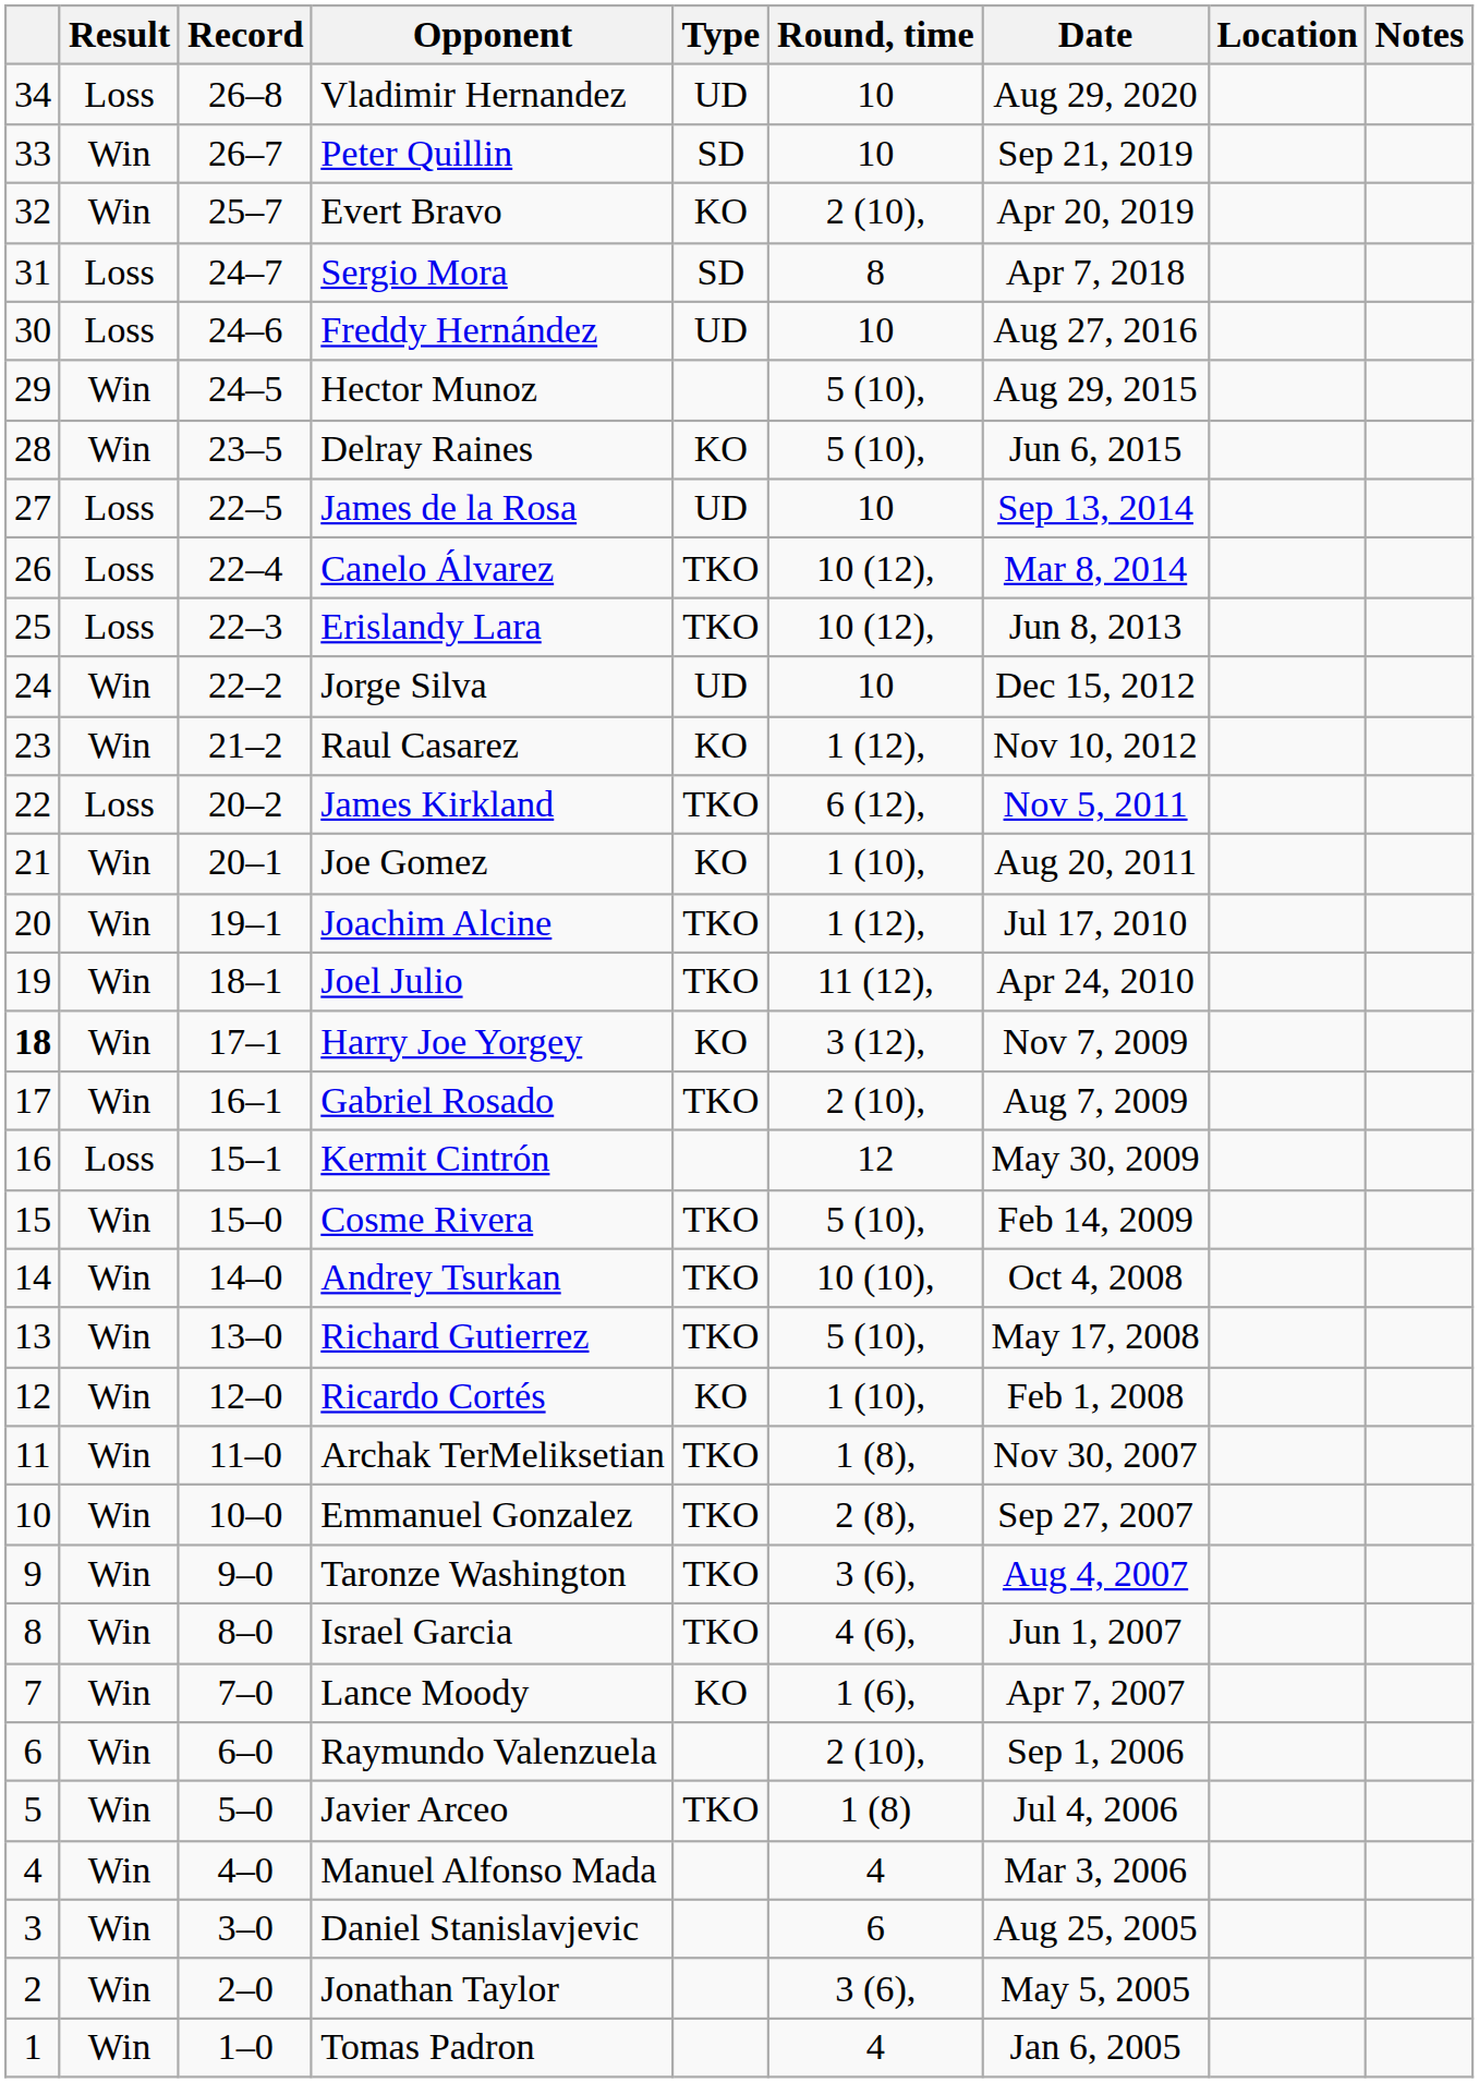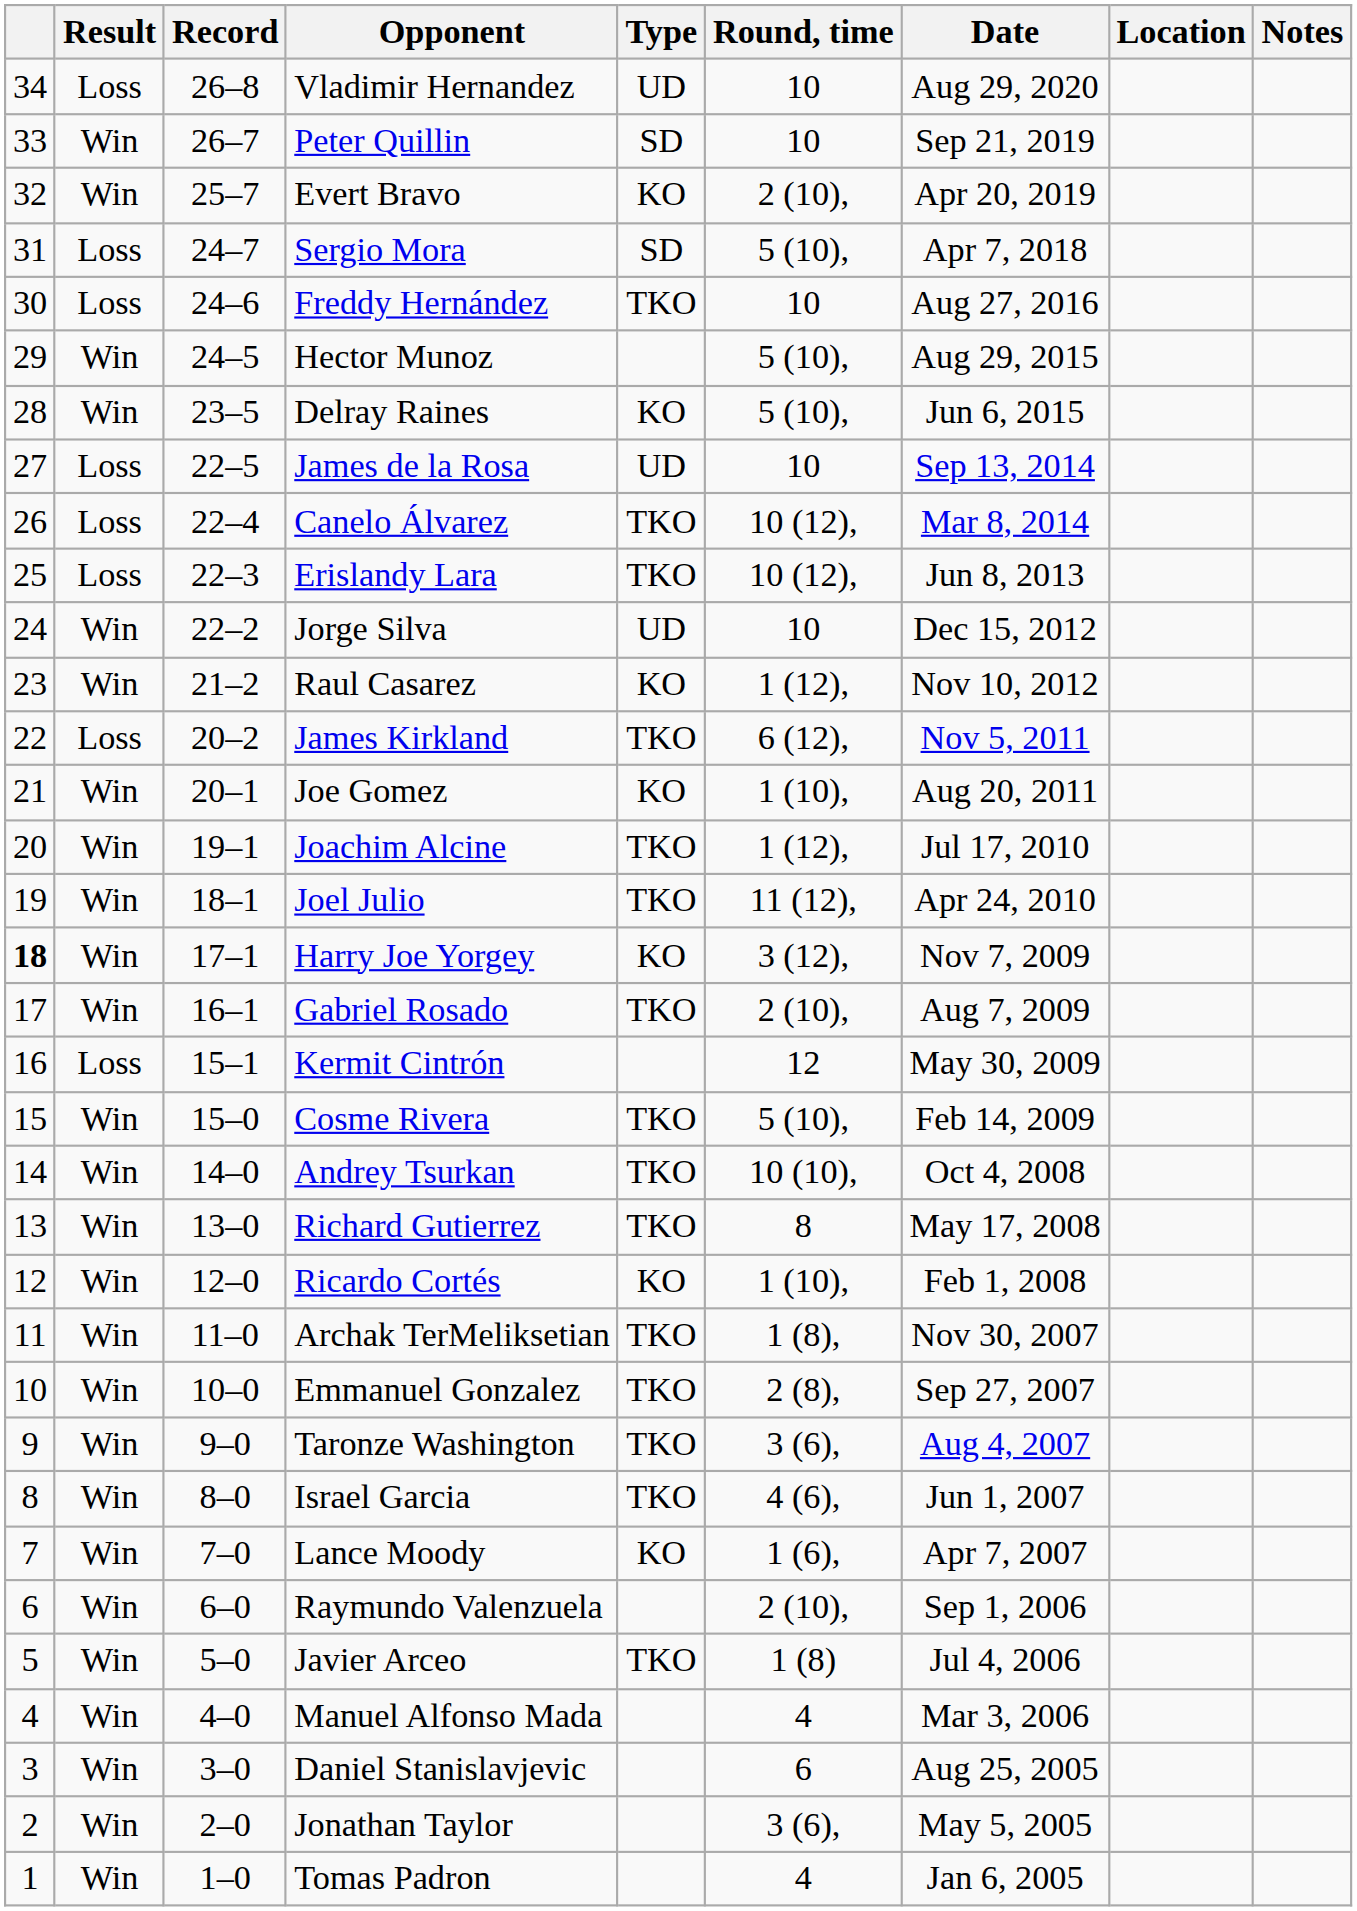 <table class="wikitable" style="text-align:center">
 <tr>
 <th></th>
 <th>Result</th>
 <th>Record</th>
 <th>Opponent</th>
 <th>Type</th>
 <th>Round, time</th>
 <th>Date</th>
 <th>Location</th>
 <th>Notes</th>
 </tr>
 <tr>
 <td>34</td>
 <td>Loss</td>
 <td>26–8</td>
 <td style="text-align:left;">Vladimir Hernandez</td>
 <td>UD</td>
 <td>10</td>
 <td>Aug 29, 2020</td>
 <td style="text-align:left;"></td>
 <td></td>
 </tr>
 <tr>
 <td>33</td>
 <td>Win</td>
 <td>26–7</td>
 <td style="text-align:left;"><a href='#'>Peter Quillin</a></td>
 <td>SD</td>
 <td>10</td>
 <td>Sep 21, 2019</td>
 <td style="text-align:left;"></td>
 <td></td>
 </tr>
 <tr>
 <td>32</td>
 <td>Win</td>
 <td>25–7</td>
 <td style="text-align:left;">Evert Bravo</td>
 <td>KO</td>
 <td>2 (10), </td>
 <td>Apr 20, 2019</td>
 <td style="text-align:left;"></td>
 <td></td>
 </tr>
 <tr>
 <td>31</td>
 <td>Loss</td>
 <td>24–7</td>
 <td style="text-align:left;"><a href='#'>Sergio Mora</a></td>
 <td>SD</td>
-<td>8</td>
+<td>5 (10), </td>
 <td>Apr 7, 2018</td>
 <td style="text-align:left;"></td>
 <td></td>
 </tr>
 <tr>
 <td>30</td>
 <td>Loss</td>
 <td>24–6</td>
 <td style="text-align:left;"><a href='#'>Freddy Hernández</a></td>
-<td>UD</td>
+<td>TKO</td>
 <td>10</td>
 <td>Aug 27, 2016</td>
 <td style="text-align:left;"></td>
 <td></td>
 </tr>
 <tr>
 <td>29</td>
 <td>Win</td>
 <td>24–5</td>
 <td style="text-align:left;">Hector Munoz</td>
 <td></td>
 <td>5 (10), </td>
 <td>Aug 29, 2015</td>
 <td style="text-align:left;"></td>
 <td></td>
 </tr>
 <tr>
 <td>28</td>
 <td>Win</td>
 <td>23–5</td>
 <td style="text-align:left;">Delray Raines</td>
 <td>KO</td>
 <td>5 (10), </td>
 <td>Jun 6, 2015</td>
 <td style="text-align:left;"></td>
 <td></td>
 </tr>
 <tr>
 <td>27</td>
 <td>Loss</td>
 <td>22–5</td>
 <td style="text-align:left;"><a href='#'>James de la Rosa</a></td>
 <td>UD</td>
 <td>10</td>
 <td><a href='#'>Sep 13, 2014</a></td>
 <td style="text-align:left;"></td>
 <td></td>
 </tr>
 <tr>
 <td>26</td>
 <td>Loss</td>
 <td>22–4</td>
 <td style="text-align:left;"><a href='#'>Canelo Álvarez</a></td>
 <td>TKO</td>
 <td>10 (12), </td>
 <td><a href='#'>Mar 8, 2014</a></td>
 <td style="text-align:left;"></td>
 <td></td>
 </tr>
 <tr>
 <td>25</td>
 <td>Loss</td>
 <td>22–3</td>
 <td style="text-align:left;"><a href='#'>Erislandy Lara</a></td>
 <td>TKO</td>
 <td>10 (12), </td>
 <td>Jun 8, 2013</td>
 <td style="text-align:left;"></td>
 <td style="text-align:left;"></td>
 </tr>
 <tr>
 <td>24</td>
 <td>Win</td>
 <td>22–2</td>
 <td style="text-align:left;">Jorge Silva</td>
 <td>UD</td>
 <td>10</td>
 <td>Dec 15, 2012</td>
 <td style="text-align:left;"></td>
 <td></td>
 </tr>
 <tr>
 <td>23</td>
 <td>Win</td>
 <td>21–2</td>
 <td style="text-align:left;">Raul Casarez</td>
 <td>KO</td>
 <td>1 (12), </td>
 <td>Nov 10, 2012</td>
 <td style="text-align:left;"></td>
 <td></td>
 </tr>
 <tr>
 <td>22</td>
 <td>Loss</td>
 <td>20–2</td>
 <td style="text-align:left;"><a href='#'>James Kirkland</a></td>
 <td>TKO</td>
 <td>6 (12), </td>
 <td><a href='#'>Nov 5, 2011</a></td>
 <td style="text-align:left;"></td>
 <td style="text-align:left;"></td>
 </tr>
 <tr>
 <td>21</td>
 <td>Win</td>
 <td>20–1</td>
 <td style="text-align:left;">Joe Gomez</td>
 <td>KO</td>
 <td>1 (10), </td>
 <td>Aug 20, 2011</td>
 <td style="text-align:left;"></td>
 <td style="text-align:left;"></td>
 </tr>
 <tr>
 <td>20</td>
 <td>Win</td>
 <td>19–1</td>
 <td style="text-align:left;"><a href='#'>Joachim Alcine</a></td>
 <td>TKO</td>
 <td>1 (12), </td>
 <td>Jul 17, 2010</td>
 <td style="text-align:left;"></td>
 <td style="text-align:left;"></td>
 </tr>
 <tr>
 <td>19</td>
 <td>Win</td>
 <td>18–1</td>
 <td style="text-align:left;"><a href='#'>Joel Julio</a></td>
 <td>TKO</td>
 <td>11 (12), </td>
 <td>Apr 24, 2010</td>
 <td style="text-align:left;"></td>
 <td style="text-align:left;"></td>
 </tr>
 <tr>
 <td><strong>18</strong></td>
 <td>Win</td>
 <td>17–1</td>
 <td style="text-align:left;"><a href='#'>Harry Joe Yorgey</a></td>
 <td>KO</td>
 <td>3 (12), </td>
 <td>Nov 7, 2009</td>
 <td style="text-align:left;"></td>
 <td style="text-align:left;"></td>
 </tr>
 <tr>
 <td>17</td>
 <td>Win</td>
 <td>16–1</td>
 <td style="text-align:left;"><a href='#'>Gabriel Rosado</a></td>
 <td>TKO</td>
 <td>2 (10), </td>
 <td>Aug 7, 2009</td>
 <td style="text-align:left;"></td>
 <td></td>
 </tr>
 <tr>
 <td>16</td>
 <td>Loss</td>
 <td>15–1</td>
 <td style="text-align:left;"><a href='#'>Kermit Cintrón</a></td>
 <td></td>
 <td>12</td>
 <td>May 30, 2009</td>
 <td style="text-align:left;"></td>
 <td></td>
 </tr>
 <tr>
 <td>15</td>
 <td>Win</td>
 <td>15–0</td>
 <td style="text-align:left;"><a href='#'>Cosme Rivera</a></td>
 <td>TKO</td>
 <td>5 (10), </td>
 <td>Feb 14, 2009</td>
 <td style="text-align:left;"></td>
 <td></td>
 </tr>
 <tr>
 <td>14</td>
 <td>Win</td>
 <td>14–0</td>
 <td style="text-align:left;"><a href='#'>Andrey Tsurkan</a></td>
 <td>TKO</td>
 <td>10 (10), </td>
 <td>Oct 4, 2008</td>
 <td style="text-align:left;"></td>
 <td></td>
 </tr>
 <tr>
 <td>13</td>
 <td>Win</td>
 <td>13–0</td>
 <td style="text-align:left;"><a href='#'>Richard Gutierrez</a></td>
 <td>TKO</td>
-<td>5 (10), </td>
+<td>8</td>
 <td>May 17, 2008</td>
 <td style="text-align:left;"></td>
 <td style="text-align:left;"></td>
 </tr>
 <tr>
 <td>12</td>
 <td>Win</td>
 <td>12–0</td>
 <td style="text-align:left;"><a href='#'>Ricardo Cortés</a></td>
 <td>KO</td>
 <td>1 (10), </td>
 <td>Feb 1, 2008</td>
 <td style="text-align:left;"></td>
 <td></td>
 </tr>
 <tr>
 <td>11</td>
 <td>Win</td>
 <td>11–0</td>
 <td style="text-align:left;">Archak TerMeliksetian</td>
 <td>TKO</td>
 <td>1 (8), </td>
 <td>Nov 30, 2007</td>
 <td style="text-align:left;"></td>
 <td></td>
 </tr>
 <tr>
 <td>10</td>
 <td>Win</td>
 <td>10–0</td>
 <td style="text-align:left;">Emmanuel Gonzalez</td>
 <td>TKO</td>
 <td>2 (8), </td>
 <td>Sep 27, 2007</td>
 <td style="text-align:left;"></td>
 <td></td>
 </tr>
 <tr>
 <td>9</td>
 <td>Win</td>
 <td>9–0</td>
 <td style="text-align:left;">Taronze Washington</td>
 <td>TKO</td>
 <td>3 (6), </td>
 <td><a href='#'>Aug 4, 2007</a></td>
 <td style="text-align:left;"></td>
 <td></td>
 </tr>
 <tr>
 <td>8</td>
 <td>Win</td>
 <td>8–0</td>
 <td style="text-align:left;">Israel Garcia</td>
 <td>TKO</td>
 <td>4 (6), </td>
 <td>Jun 1, 2007</td>
 <td style="text-align:left;"></td>
 <td></td>
 </tr>
 <tr>
 <td>7</td>
 <td>Win</td>
 <td>7–0</td>
 <td style="text-align:left;">Lance Moody</td>
 <td>KO</td>
 <td>1 (6), </td>
 <td>Apr 7, 2007</td>
 <td style="text-align:left;"></td>
 <td></td>
 </tr>
 <tr>
 <td>6</td>
 <td>Win</td>
 <td>6–0</td>
 <td style="text-align:left;">Raymundo Valenzuela</td>
 <td></td>
 <td>2 (10), </td>
 <td>Sep 1, 2006</td>
 <td style="text-align:left;"></td>
 <td></td>
 </tr>
 <tr>
 <td>5</td>
 <td>Win</td>
 <td>5–0</td>
 <td style="text-align:left;">Javier Arceo</td>
 <td>TKO</td>
 <td>1 (8)</td>
 <td>Jul 4, 2006</td>
 <td style="text-align:left;"></td>
 <td></td>
 </tr>
 <tr>
 <td>4</td>
 <td>Win</td>
 <td>4–0</td>
 <td style="text-align:left;">Manuel Alfonso Mada</td>
 <td></td>
 <td>4</td>
 <td>Mar 3, 2006</td>
 <td style="text-align:left;"></td>
 <td></td>
 </tr>
 <tr>
 <td>3</td>
 <td>Win</td>
 <td>3–0</td>
 <td style="text-align:left;">Daniel Stanislavjevic</td>
 <td></td>
 <td>6</td>
 <td>Aug 25, 2005</td>
 <td style="text-align:left;"></td>
 <td></td>
 </tr>
 <tr>
 <td>2</td>
 <td>Win</td>
 <td>2–0</td>
 <td style="text-align:left;">Jonathan Taylor</td>
 <td></td>
 <td>3 (6), </td>
 <td>May 5, 2005</td>
 <td style="text-align:left;"></td>
 <td></td>
 </tr>
 <tr>
 <td>1</td>
 <td>Win</td>
 <td>1–0</td>
 <td style="text-align:left;">Tomas Padron</td>
 <td></td>
 <td>4</td>
 <td>Jan 6, 2005</td>
 <td style="text-align:left;"></td>
 <td></td>
 </tr>
 </table>
